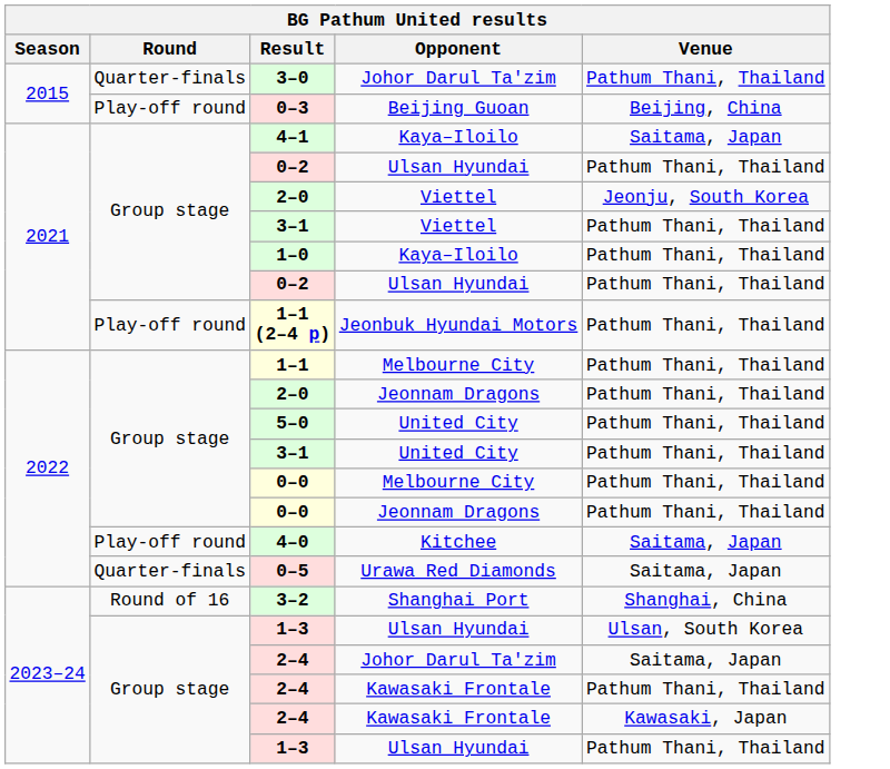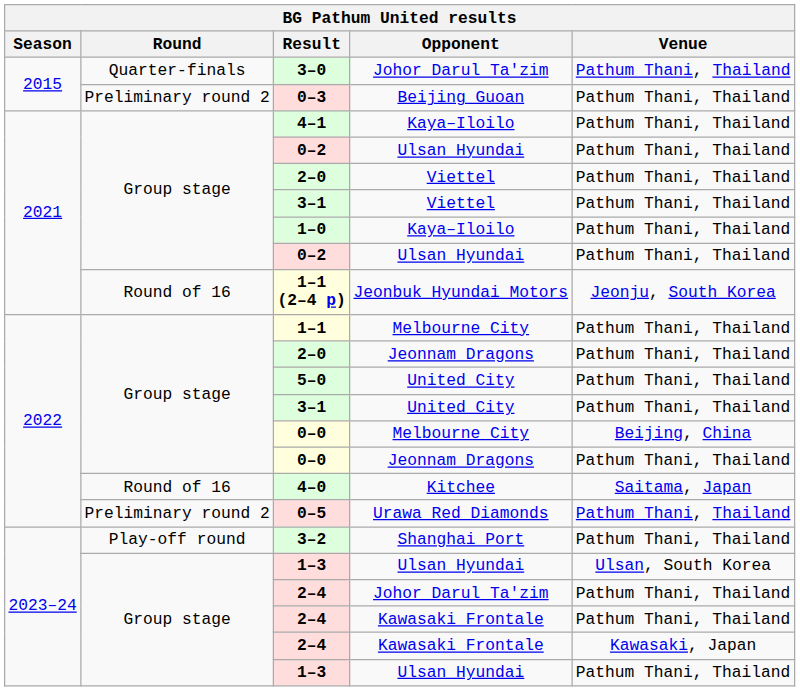 <table class="wikitable" style="text-align:center">
 <tr>
 <th colspan=5>BG Pathum United results</th>
 </tr>
 <tr>
 <th>Season</th>
 <th>Round</th>
 <th>Result</th>
 <th>Opponent</th>
 <th>Venue</th>
 </tr>
 <tr align=center>
 <td rowspan="2"><a href='#'>2015</a></td>
 <td>Quarter-finals</td>
 <td bgcolor=#ddffdd><strong>3–0</strong></td>
 <td> <a href='#'>Johor Darul Ta'zim</a></td>
 <td><a href='#'>Pathum Thani</a>, <a href='#'>Thailand</a></td>
 </tr>
 <tr align=center>
-<td>Play-off round</td>
+<td>Preliminary round 2</td>
 <td bgcolor=#ffdddd><strong>0–3</strong></td>
 <td> <a href='#'>Beijing Guoan</a></td>
-<td><a href='#'>Beijing</a>, <a href='#'>China</a></td>
+<td>Pathum Thani, Thailand</td>
 </tr>
 <tr align=center>
 <td rowspan="7"><a href='#'>2021</a></td>
 <td rowspan="6">Group stage</td>
 <td bgcolor=#ddffdd><strong>4–1</strong></td>
 <td> <a href='#'>Kaya–Iloilo</a></td>
-<td><a href='#'>Saitama</a>, <a href='#'>Japan</a></td>
+<td>Pathum Thani, Thailand</td>
 </tr>
 <tr align=center>
 <td bgcolor=#ffdddd><strong>0–2</strong></td>
 <td> <a href='#'>Ulsan Hyundai</a></td>
 <td>Pathum Thani, Thailand</td>
 </tr>
 <tr align=center>
 <td bgcolor=#ddffdd><strong>2–0</strong></td>
 <td> <a href='#'>Viettel</a></td>
-<td><a href='#'>Jeonju</a>, <a href='#'>South Korea</a></td>
+<td>Pathum Thani, Thailand</td>
 </tr>
 <tr align=center>
 <td bgcolor=#ddffdd><strong>3–1</strong></td>
 <td> <a href='#'>Viettel</a></td>
 <td>Pathum Thani, Thailand</td>
 </tr>
 <tr align=center>
 <td bgcolor=#ddffdd><strong>1–0</strong></td>
 <td> <a href='#'>Kaya–Iloilo</a></td>
 <td>Pathum Thani, Thailand</td>
 </tr>
 <tr align=center>
 <td bgcolor=#ffdddd><strong>0–2</strong></td>
 <td> <a href='#'>Ulsan Hyundai</a></td>
 <td>Pathum Thani, Thailand</td>
 </tr>
 <tr align=center>
-<td>Play-off round</td>
+<td>Round of 16</td>
 <td bgcolor=#ffffdd><strong>1–1 <br>(2–4 <a href='#'>p</a>)</strong></td>
 <td> <a href='#'>Jeonbuk Hyundai Motors</a></td>
-<td>Pathum Thani, Thailand</td>
+<td><a href='#'>Jeonju</a>, <a href='#'>South Korea</a></td>
 </tr>
 <tr align=center>
 <td rowspan="8"><a href='#'>2022</a></td>
 <td rowspan="6">Group stage</td>
 <td bgcolor=#ffffdd><strong>1–1</strong></td>
 <td> <a href='#'>Melbourne City</a></td>
 <td>Pathum Thani, Thailand</td>
 </tr>
 <tr align=center>
 <td bgcolor=#ddffdd><strong>2–0</strong></td>
 <td> <a href='#'>Jeonnam Dragons</a></td>
 <td>Pathum Thani, Thailand</td>
 </tr>
 <tr align=center>
 <td bgcolor=#ddffdd><strong>5–0</strong></td>
 <td> <a href='#'>United City</a></td>
 <td>Pathum Thani, Thailand</td>
 </tr>
 <tr align=center>
 <td bgcolor=#ddffdd><strong>3–1</strong></td>
 <td> <a href='#'>United City</a></td>
 <td>Pathum Thani, Thailand</td>
 </tr>
 <tr align=center>
 <td bgcolor=#ffffdd><strong>0–0</strong></td>
 <td> <a href='#'>Melbourne City</a></td>
-<td>Pathum Thani, Thailand</td>
+<td><a href='#'>Beijing</a>, <a href='#'>China</a></td>
 </tr>
 <tr align=center>
 <td bgcolor=#ffffdd><strong>0–0</strong></td>
 <td> <a href='#'>Jeonnam Dragons</a></td>
 <td>Pathum Thani, Thailand</td>
 </tr>
 <tr align=center>
-<td>Play-off round</td>
+<td>Round of 16</td>
 <td bgcolor=#ddffdd><strong>4–0</strong></td>
 <td> <a href='#'>Kitchee</a></td>
 <td><a href='#'>Saitama</a>, <a href='#'>Japan</a></td>
 </tr>
 <tr align=center>
-<td>Quarter-finals</td>
+<td>Preliminary round 2</td>
 <td bgcolor=#ffdddd><strong>0–5</strong></td>
 <td> <a href='#'>Urawa Red Diamonds</a></td>
-<td>Saitama, Japan</td>
+<td><a href='#'>Pathum Thani</a>, <a href='#'>Thailand</a></td>
 </tr>
 <tr align=center>
 <td rowspan="6"><a href='#'>2023–24</a></td>
-<td>Round of 16</td>
+<td>Play-off round</td>
 <td bgcolor=#ddffdd><strong>3–2</strong></td>
 <td> <a href='#'>Shanghai Port</a></td>
-<td><a href='#'>Shanghai</a>, China</td>
+<td>Pathum Thani, Thailand</td>
 </tr>
 <tr align=center>
 <td rowspan="5">Group stage</td>
 <td bgcolor=#ffdddd><strong>1–3</strong></td>
 <td> <a href='#'>Ulsan Hyundai</a></td>
 <td><a href='#'>Ulsan</a>, South Korea</td>
 </tr>
 <tr align=center>
 <td bgcolor=#ffdddd><strong>2–4</strong></td>
 <td> <a href='#'>Johor Darul Ta'zim</a></td>
-<td>Saitama, Japan</td>
+<td>Pathum Thani, Thailand</td>
 </tr>
 <tr align=center>
 <td bgcolor=#ffdddd><strong>2–4</strong></td>
 <td> <a href='#'>Kawasaki Frontale</a></td>
 <td>Pathum Thani, Thailand</td>
 </tr>
 <tr align=center>
 <td bgcolor=#ffdddd><strong>2–4</strong></td>
 <td> <a href='#'>Kawasaki Frontale</a></td>
 <td><a href='#'>Kawasaki</a>, Japan</td>
 </tr>
 <tr align=center>
 <td bgcolor=#ffdddd><strong>1–3</strong></td>
 <td><a href='#'>Ulsan Hyundai</a></td>
 <td>Pathum Thani, Thailand</td>
 </tr>
 </table>
